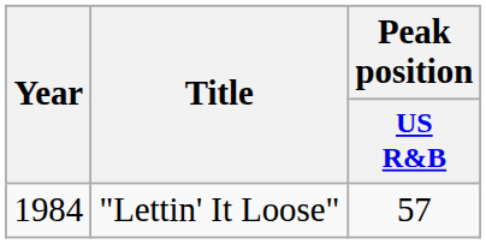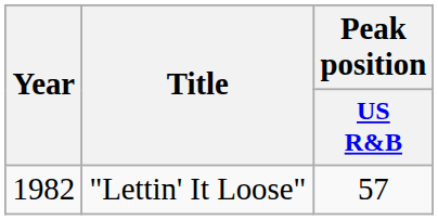 <table class="wikitable" style="text-align:center;">
 <tr>
 <th rowspan="2">Year</th>
 <th rowspan="2">Title</th>
 <th colspan="1">Peak <br>position</th>
 </tr>
 <tr style="font-size:smaller;">
 <th width="30"><a href='#'>US<br>R&B</a><br></th>
 </tr>
 <tr>
-<td>1984</td>
+<td>1982</td>
 <td align="left">"Lettin' It Loose"</td>
 <td>57</td>
 </tr>
 </table>
